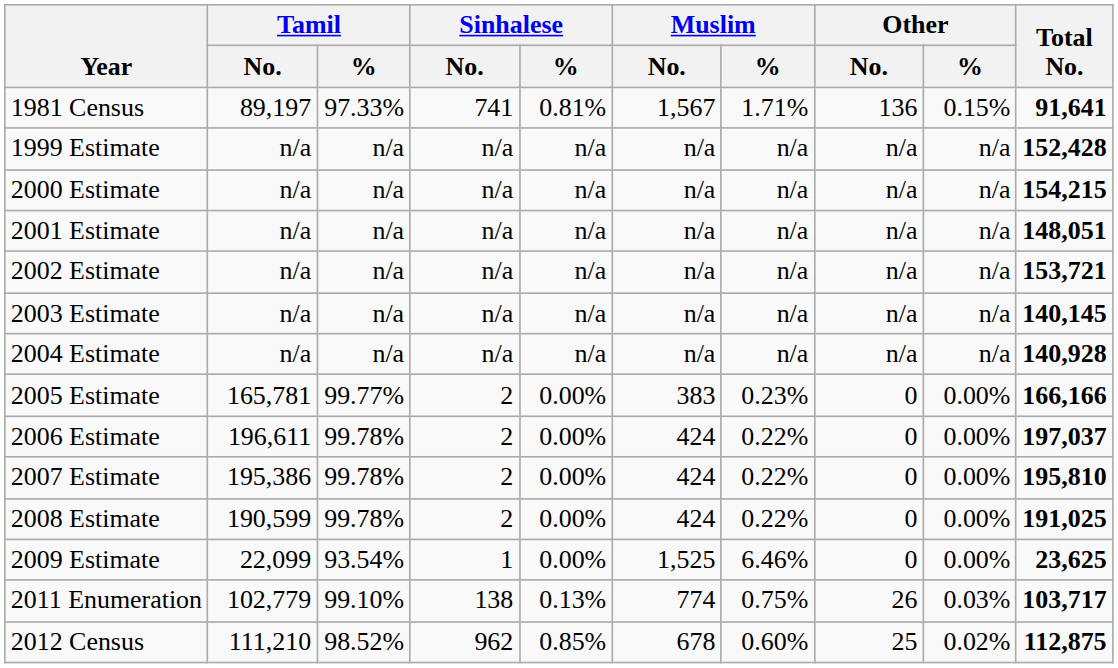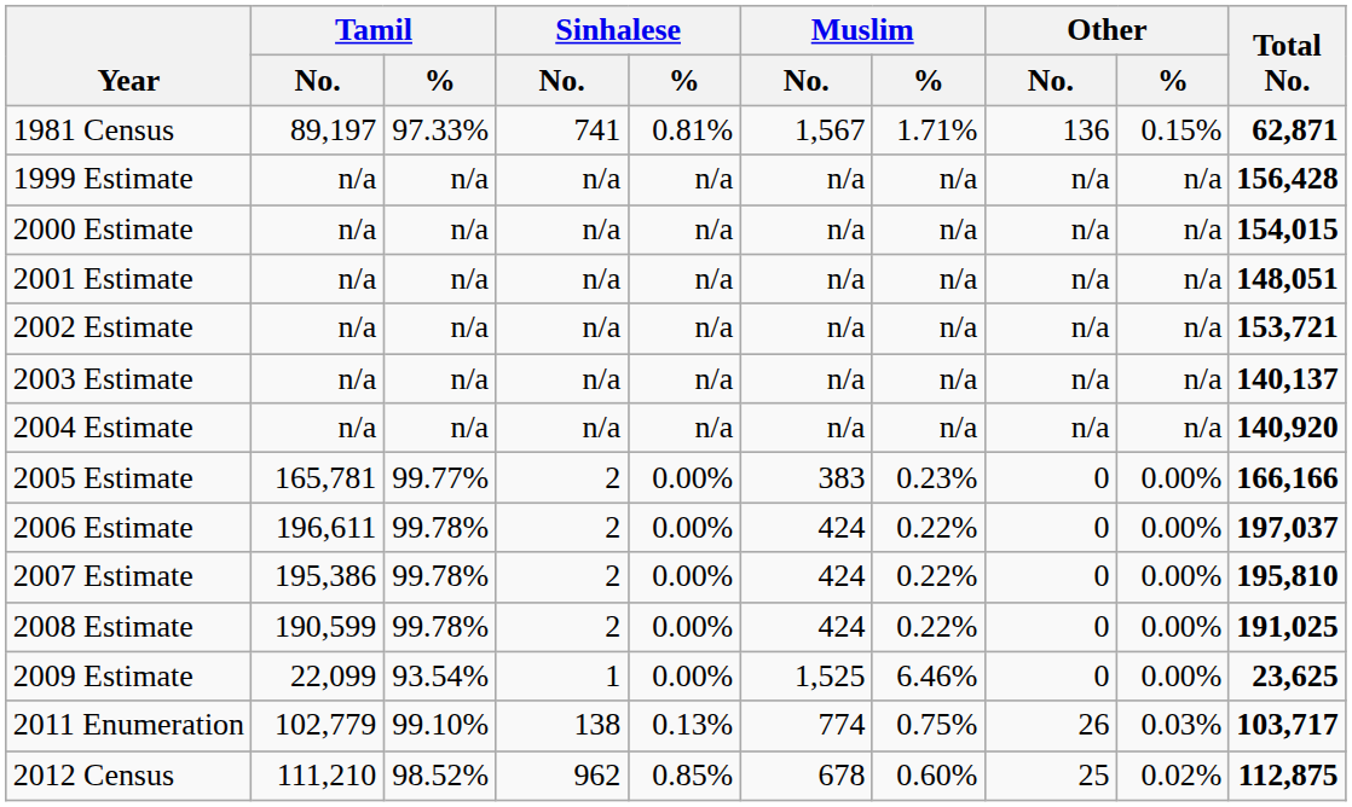 <table class="wikitable" border="1" style="text-align:right;">
 <tr>
 <th style="vertical-align:bottom;" rowspan=2>Year</th>
 <th colspan=2><a href='#'>Tamil</a></th>
 <th colspan=2><a href='#'>Sinhalese</a></th>
 <th colspan=2><a href='#'>Muslim</a></th>
 <th colspan=2>Other</th>
 <th style="vertical-align:bottom;" rowspan=2><strong>Total</strong><br><strong>No.</strong></th>
 </tr>
 <tr>
 <th style="width:60px;">No.</th>
 <th style="width:50px;">%</th>
 <th style="width:60px;">No.</th>
 <th style="width:50px;">%</th>
 <th style="width:60px;">No.</th>
 <th style="width:50px;">%</th>
 <th style="width:60px;">No.</th>
 <th style="width:50px;">%</th>
 </tr>
 <tr>
 <td align=left>1981 Census</td>
 <td>89,197</td>
 <td>97.33%</td>
 <td>741</td>
 <td>0.81%</td>
 <td>1,567</td>
 <td>1.71%</td>
 <td>136</td>
 <td>0.15%</td>
-<td><strong>91,641</strong></td>
+<td><strong>62,871</strong></td>
 </tr>
 <tr>
 <td align=left>1999 Estimate</td>
 <td>n/a</td>
 <td>n/a</td>
 <td>n/a</td>
 <td>n/a</td>
 <td>n/a</td>
 <td>n/a</td>
 <td>n/a</td>
 <td>n/a</td>
-<td><strong>152,428</strong></td>
+<td><strong>156,428</strong></td>
 </tr>
 <tr>
 <td align=left>2000 Estimate</td>
 <td>n/a</td>
 <td>n/a</td>
 <td>n/a</td>
 <td>n/a</td>
 <td>n/a</td>
 <td>n/a</td>
 <td>n/a</td>
 <td>n/a</td>
-<td><strong>154,215</strong></td>
+<td><strong>154,015</strong></td>
 </tr>
 <tr>
 <td align=left>2001 Estimate</td>
 <td>n/a</td>
 <td>n/a</td>
 <td>n/a</td>
 <td>n/a</td>
 <td>n/a</td>
 <td>n/a</td>
 <td>n/a</td>
 <td>n/a</td>
 <td><strong>148,051</strong></td>
 </tr>
 <tr>
 <td align=left>2002 Estimate</td>
 <td>n/a</td>
 <td>n/a</td>
 <td>n/a</td>
 <td>n/a</td>
 <td>n/a</td>
 <td>n/a</td>
 <td>n/a</td>
 <td>n/a</td>
 <td><strong>153,721</strong></td>
 </tr>
 <tr>
 <td align=left>2003 Estimate</td>
 <td>n/a</td>
 <td>n/a</td>
 <td>n/a</td>
 <td>n/a</td>
 <td>n/a</td>
 <td>n/a</td>
 <td>n/a</td>
 <td>n/a</td>
-<td><strong>140,145</strong></td>
+<td><strong>140,137</strong></td>
 </tr>
 <tr>
 <td align=left>2004 Estimate</td>
 <td>n/a</td>
 <td>n/a</td>
 <td>n/a</td>
 <td>n/a</td>
 <td>n/a</td>
 <td>n/a</td>
 <td>n/a</td>
 <td>n/a</td>
-<td><strong>140,928</strong></td>
+<td><strong>140,920</strong></td>
 </tr>
 <tr>
 <td align=left>2005 Estimate</td>
 <td>165,781</td>
 <td>99.77%</td>
 <td>2</td>
 <td>0.00%</td>
 <td>383</td>
 <td>0.23%</td>
 <td>0</td>
 <td>0.00%</td>
 <td><strong>166,166</strong></td>
 </tr>
 <tr>
 <td align=left>2006 Estimate</td>
 <td>196,611</td>
 <td>99.78%</td>
 <td>2</td>
 <td>0.00%</td>
 <td>424</td>
 <td>0.22%</td>
 <td>0</td>
 <td>0.00%</td>
 <td><strong>197,037</strong></td>
 </tr>
 <tr>
 <td align=left>2007 Estimate</td>
 <td>195,386</td>
 <td>99.78%</td>
 <td>2</td>
 <td>0.00%</td>
 <td>424</td>
 <td>0.22%</td>
 <td>0</td>
 <td>0.00%</td>
 <td><strong>195,810</strong></td>
 </tr>
 <tr>
 <td align=left>2008 Estimate</td>
 <td>190,599</td>
 <td>99.78%</td>
 <td>2</td>
 <td>0.00%</td>
 <td>424</td>
 <td>0.22%</td>
 <td>0</td>
 <td>0.00%</td>
 <td><strong>191,025</strong></td>
 </tr>
 <tr>
 <td align=left>2009 Estimate</td>
 <td>22,099</td>
 <td>93.54%</td>
 <td>1</td>
 <td>0.00%</td>
 <td>1,525</td>
 <td>6.46%</td>
 <td>0</td>
 <td>0.00%</td>
 <td><strong>23,625</strong></td>
 </tr>
 <tr>
 <td align=left>2011 Enumeration</td>
 <td>102,779</td>
 <td>99.10%</td>
 <td>138</td>
 <td>0.13%</td>
 <td>774</td>
 <td>0.75%</td>
 <td>26</td>
 <td>0.03%</td>
 <td><strong>103,717</strong></td>
 </tr>
 <tr>
 <td align=left>2012 Census</td>
 <td>111,210</td>
 <td>98.52%</td>
 <td>962</td>
 <td>0.85%</td>
 <td>678</td>
 <td>0.60%</td>
 <td>25</td>
 <td>0.02%</td>
 <td><strong>112,875</strong></td>
 </tr>
 </table>
